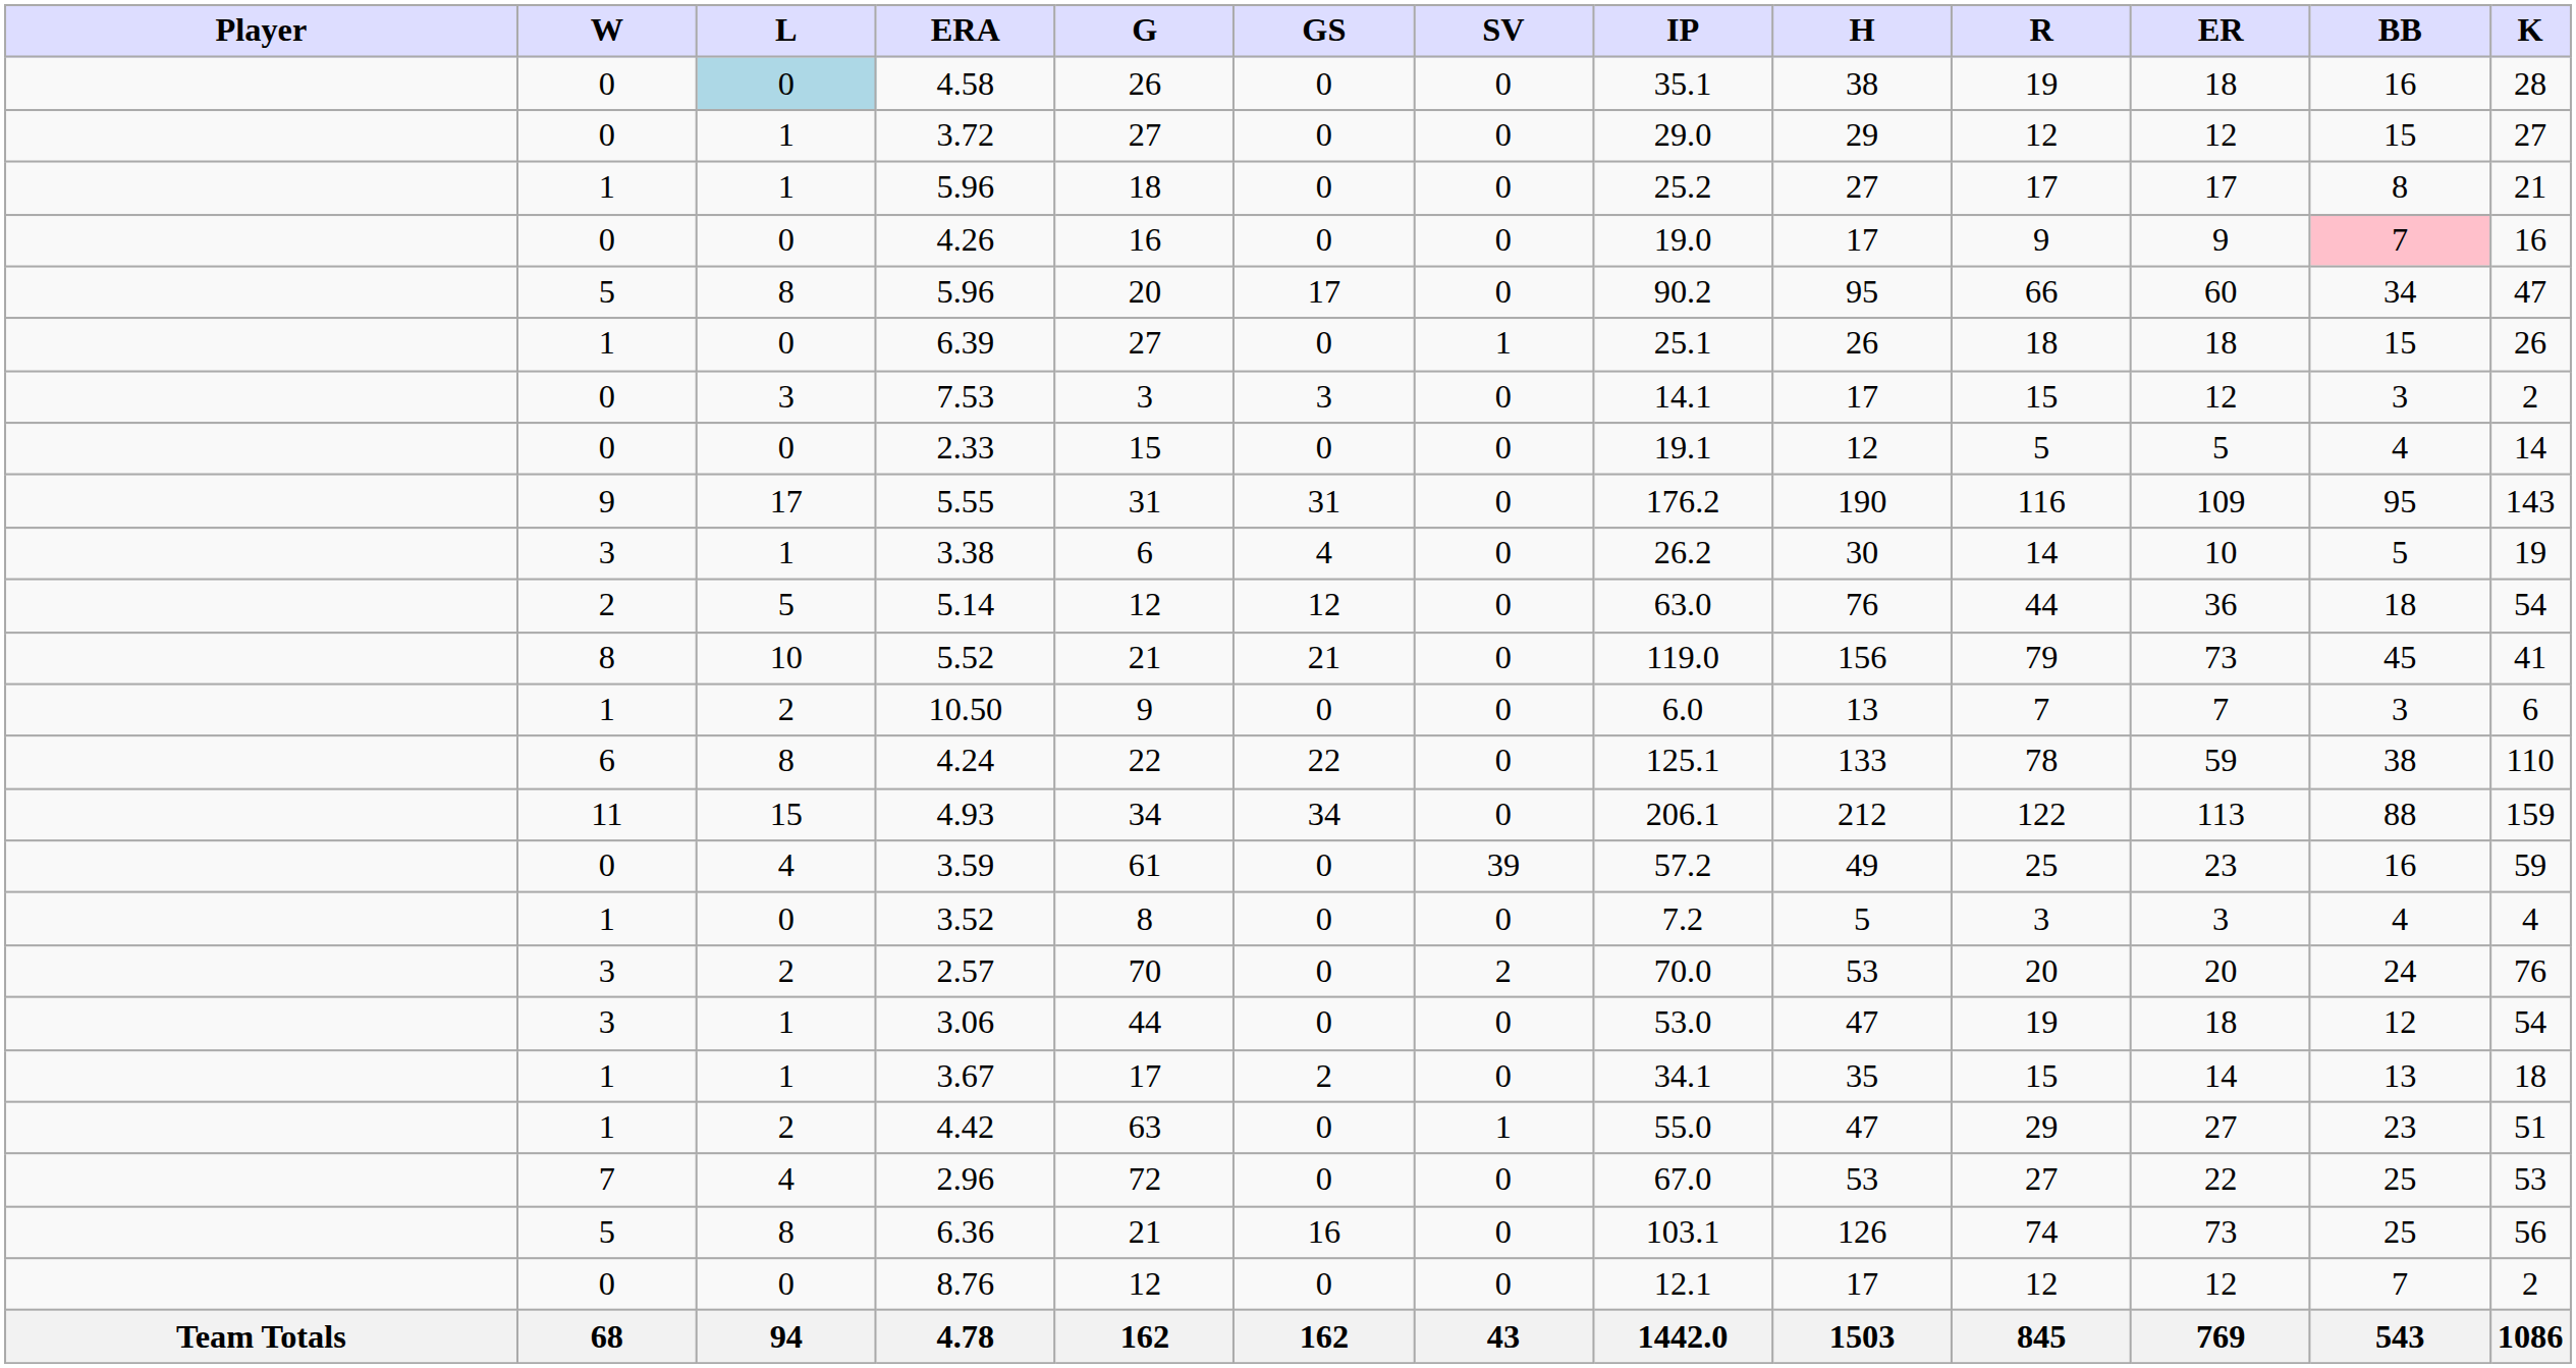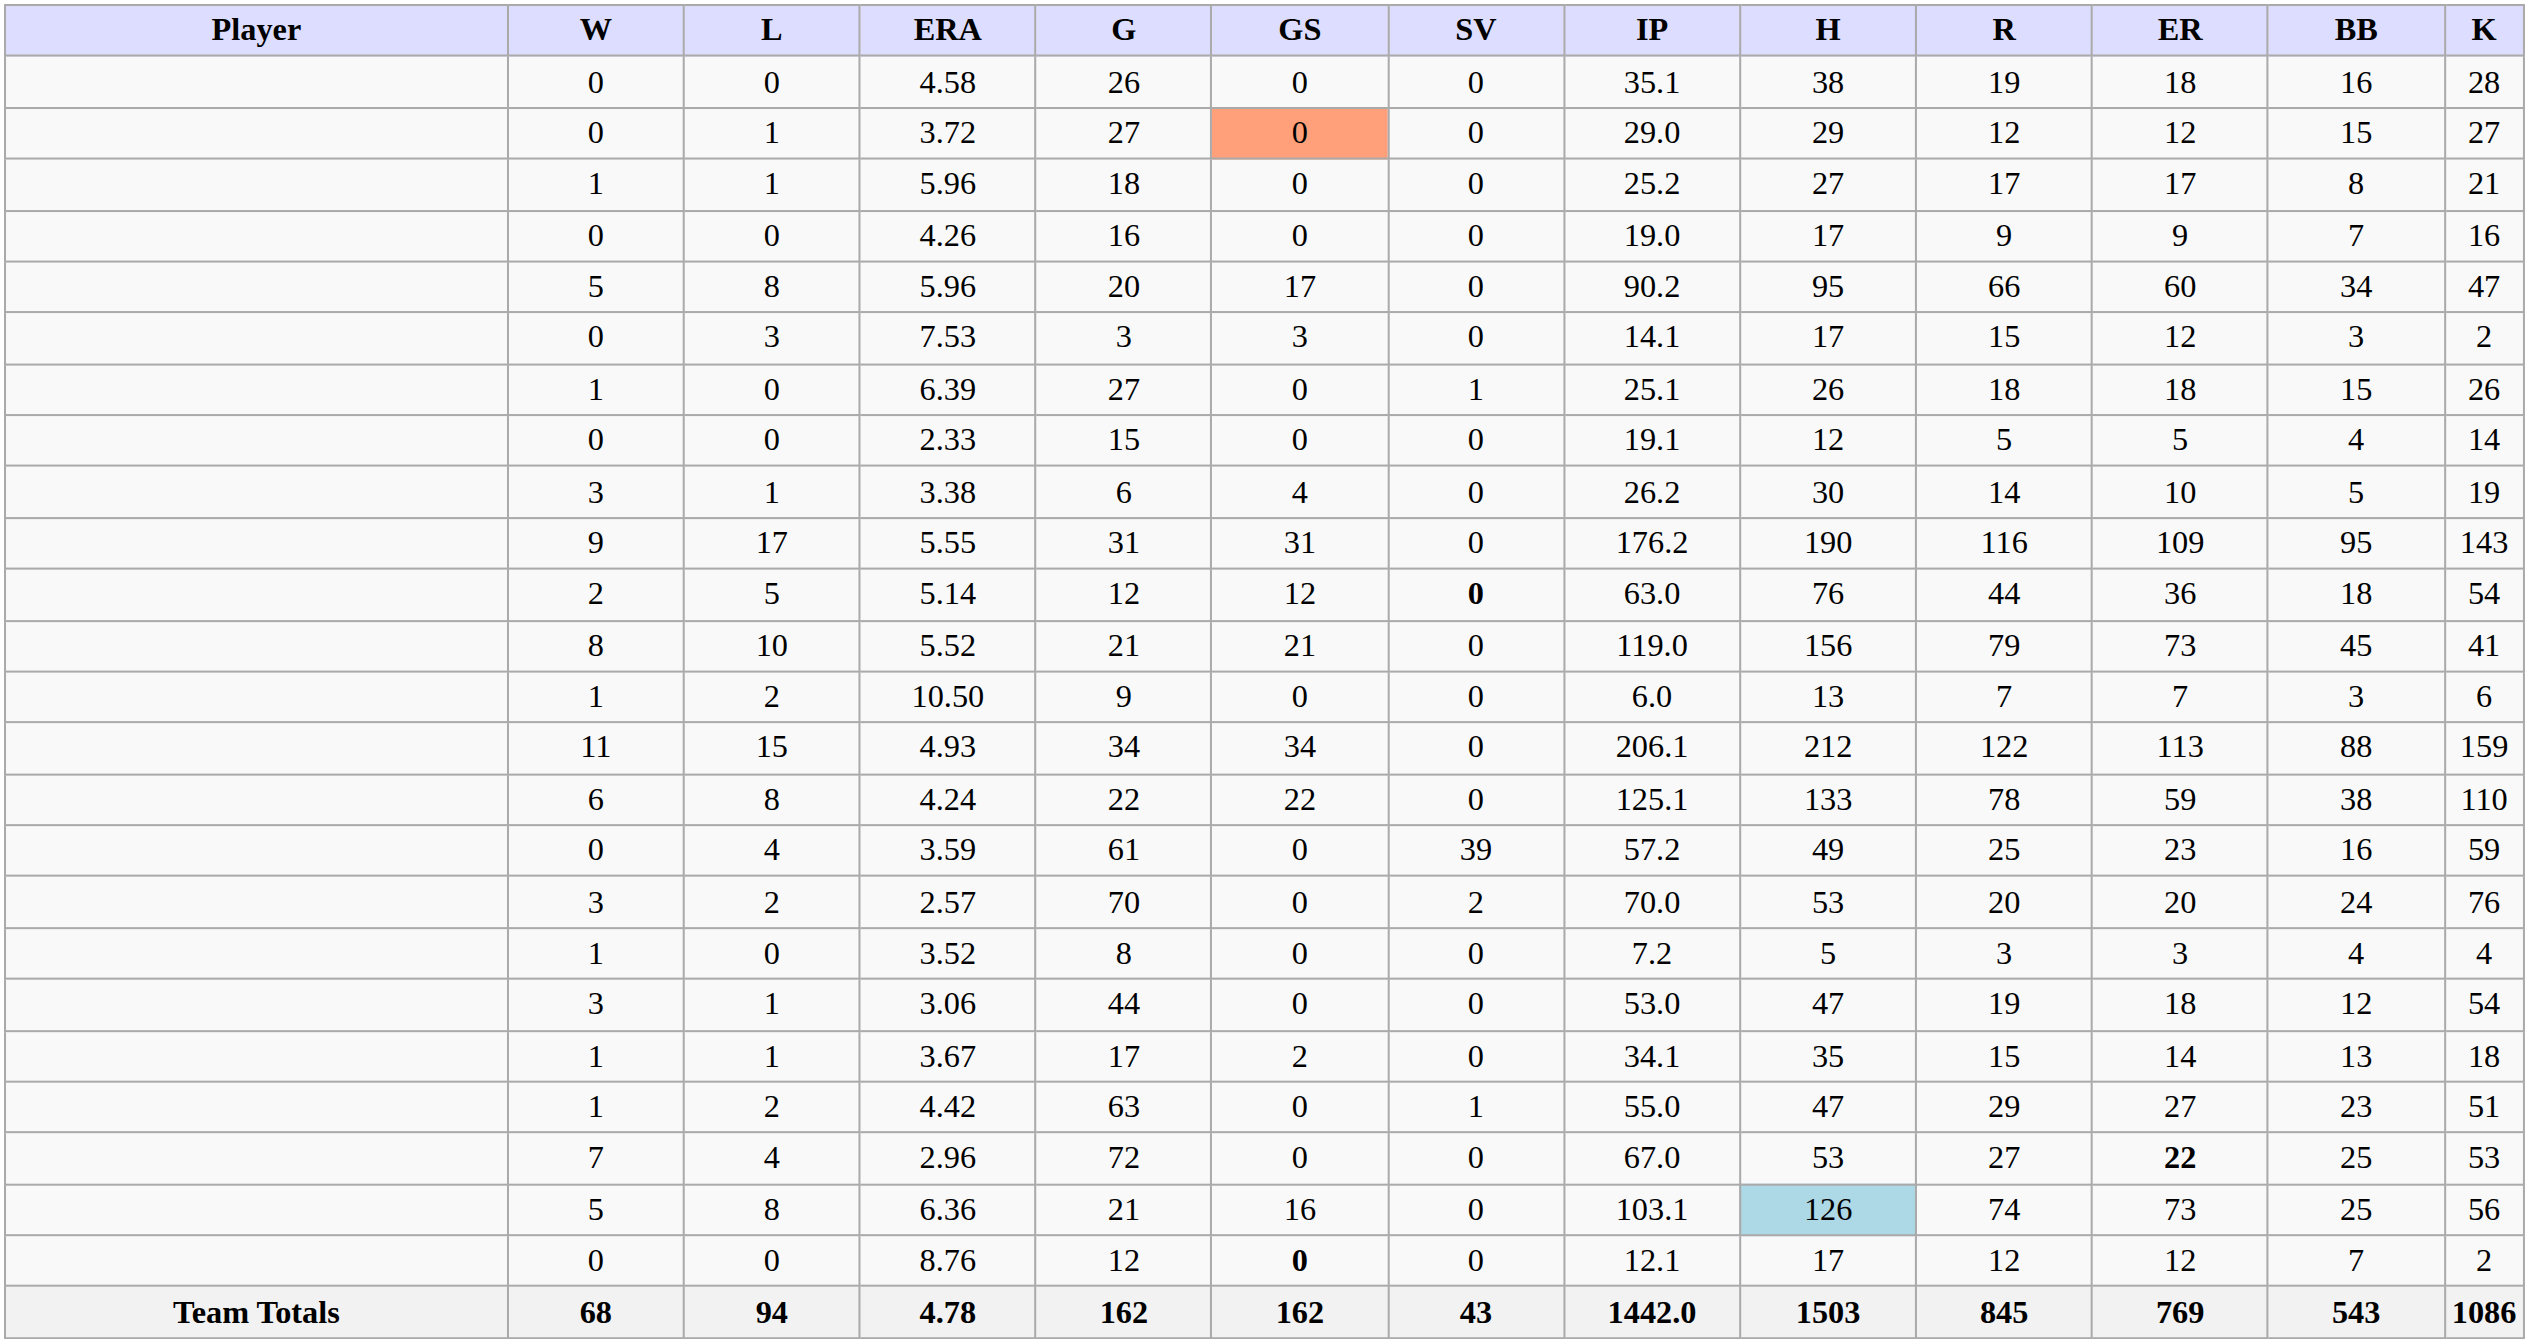 <table class="wikitable" style="text-align:center;">
 <tr>
 <th style="background:#ddf; width:20%;">Player</th>
 <th style="background:#ddf; width:7%;">W</th>
 <th style="background:#ddf; width:7%;">L</th>
 <th style="background:#ddf; width:7%;">ERA</th>
 <th style="background:#ddf; width:7%;">G</th>
 <th style="background:#ddf; width:7%;">GS</th>
 <th style="background:#ddf; width:7%;">SV</th>
 <th style="background:#ddf; width:7%;">IP</th>
 <th style="background:#ddf; width:7%;">H</th>
 <th style="background:#ddf; width:7%;">R</th>
 <th style="background:#ddf; width:7%;">ER</th>
 <th style="background:#ddf; width:7%;">BB</th>
 <th style="background:#ddf; width:7%;">K</th>
 </tr>
 <tr>
 <td align=left></td>
 <td>0</td>
-<td style="background: lightblue;">0</td>
+<td>0</td>
 <td>4.58</td>
 <td>26</td>
 <td>0</td>
 <td>0</td>
 <td>35.1</td>
 <td>38</td>
 <td>19</td>
 <td>18</td>
 <td>16</td>
 <td>28</td>
 </tr>
 <tr>
 <td align=left></td>
 <td>0</td>
 <td>1</td>
 <td>3.72</td>
 <td>27</td>
-<td>0</td>
+<td style="background: lightsalmon;">0</td>
 <td>0</td>
 <td>29.0</td>
 <td>29</td>
 <td>12</td>
 <td>12</td>
 <td>15</td>
 <td>27</td>
 </tr>
 <tr>
 <td align=left></td>
 <td>1</td>
 <td>1</td>
 <td>5.96</td>
 <td>18</td>
 <td>0</td>
 <td>0</td>
 <td>25.2</td>
 <td>27</td>
 <td>17</td>
 <td>17</td>
 <td>8</td>
 <td>21</td>
 </tr>
 <tr>
 <td align=left></td>
 <td>0</td>
 <td>0</td>
 <td>4.26</td>
 <td>16</td>
 <td>0</td>
 <td>0</td>
 <td>19.0</td>
 <td>17</td>
 <td>9</td>
 <td>9</td>
-<td style="background: pink;">7</td>
+<td>7</td>
 <td>16</td>
 </tr>
 <tr>
 <td align=left></td>
 <td>5</td>
 <td>8</td>
 <td>5.96</td>
 <td>20</td>
 <td>17</td>
 <td>0</td>
 <td>90.2</td>
 <td>95</td>
 <td>66</td>
 <td>60</td>
 <td>34</td>
 <td>47</td>
 </tr>
 <tr>
 <td align=left></td>
+<td>0</td>
+<td>3</td>
+<td>7.53</td>
+<td>3</td>
+<td>3</td>
+<td>0</td>
+<td>14.1</td>
+<td>17</td>
+<td>15</td>
+<td>12</td>
+<td>3</td>
+<td>2</td>
+</tr>
+<tr>
+<td align=left></td>
 <td>1</td>
 <td>0</td>
 <td>6.39</td>
 <td>27</td>
 <td>0</td>
 <td>1</td>
 <td>25.1</td>
 <td>26</td>
 <td>18</td>
 <td>18</td>
 <td>15</td>
 <td>26</td>
-</tr>
-<tr>
-<td align=left></td>
-<td>0</td>
-<td>3</td>
-<td>7.53</td>
-<td>3</td>
-<td>3</td>
-<td>0</td>
-<td>14.1</td>
-<td>17</td>
-<td>15</td>
-<td>12</td>
-<td>3</td>
-<td>2</td>
 </tr>
 <tr>
 <td align=left></td>
 <td>0</td>
 <td>0</td>
 <td>2.33</td>
 <td>15</td>
 <td>0</td>
 <td>0</td>
 <td>19.1</td>
 <td>12</td>
 <td>5</td>
 <td>5</td>
 <td>4</td>
 <td>14</td>
 </tr>
 <tr>
 <td align=left></td>
+<td>3</td>
+<td>1</td>
+<td>3.38</td>
+<td>6</td>
+<td>4</td>
+<td>0</td>
+<td>26.2</td>
+<td>30</td>
+<td>14</td>
+<td>10</td>
+<td>5</td>
+<td>19</td>
+</tr>
+<tr>
+<td align=left></td>
 <td>9</td>
 <td>17</td>
 <td>5.55</td>
 <td>31</td>
 <td>31</td>
 <td>0</td>
 <td>176.2</td>
 <td>190</td>
 <td>116</td>
 <td>109</td>
 <td>95</td>
 <td>143</td>
 </tr>
 <tr>
 <td align=left></td>
-<td>3</td>
-<td>1</td>
-<td>3.38</td>
-<td>6</td>
-<td>4</td>
-<td>0</td>
-<td>26.2</td>
-<td>30</td>
-<td>14</td>
-<td>10</td>
-<td>5</td>
-<td>19</td>
-</tr>
-<tr>
-<td align=left></td>
 <td>2</td>
 <td>5</td>
 <td>5.14</td>
 <td>12</td>
 <td>12</td>
-<td>0</td>
+<td><strong>0</strong></td>
 <td>63.0</td>
 <td>76</td>
 <td>44</td>
 <td>36</td>
 <td>18</td>
 <td>54</td>
 </tr>
 <tr>
 <td align=left></td>
 <td>8</td>
 <td>10</td>
 <td>5.52</td>
 <td>21</td>
 <td>21</td>
 <td>0</td>
 <td>119.0</td>
 <td>156</td>
 <td>79</td>
 <td>73</td>
 <td>45</td>
 <td>41</td>
 </tr>
 <tr>
 <td align=left></td>
 <td>1</td>
 <td>2</td>
 <td>10.50</td>
 <td>9</td>
 <td>0</td>
 <td>0</td>
 <td>6.0</td>
 <td>13</td>
 <td>7</td>
 <td>7</td>
 <td>3</td>
 <td>6</td>
 </tr>
 <tr>
 <td align=left></td>
+<td>11</td>
+<td>15</td>
+<td>4.93</td>
+<td>34</td>
+<td>34</td>
+<td>0</td>
+<td>206.1</td>
+<td>212</td>
+<td>122</td>
+<td>113</td>
+<td>88</td>
+<td>159</td>
+</tr>
+<tr>
+<td align=left></td>
 <td>6</td>
 <td>8</td>
 <td>4.24</td>
 <td>22</td>
 <td>22</td>
 <td>0</td>
 <td>125.1</td>
 <td>133</td>
 <td>78</td>
 <td>59</td>
 <td>38</td>
 <td>110</td>
-</tr>
-<tr>
-<td align=left></td>
-<td>11</td>
-<td>15</td>
-<td>4.93</td>
-<td>34</td>
-<td>34</td>
-<td>0</td>
-<td>206.1</td>
-<td>212</td>
-<td>122</td>
-<td>113</td>
-<td>88</td>
-<td>159</td>
 </tr>
 <tr>
 <td align=left></td>
 <td>0</td>
 <td>4</td>
 <td>3.59</td>
 <td>61</td>
 <td>0</td>
 <td>39</td>
 <td>57.2</td>
 <td>49</td>
 <td>25</td>
 <td>23</td>
 <td>16</td>
 <td>59</td>
 </tr>
 <tr>
 <td align=left></td>
+<td>3</td>
+<td>2</td>
+<td>2.57</td>
+<td>70</td>
+<td>0</td>
+<td>2</td>
+<td>70.0</td>
+<td>53</td>
+<td>20</td>
+<td>20</td>
+<td>24</td>
+<td>76</td>
+</tr>
+<tr>
+<td align=left></td>
 <td>1</td>
 <td>0</td>
 <td>3.52</td>
 <td>8</td>
 <td>0</td>
 <td>0</td>
 <td>7.2</td>
 <td>5</td>
 <td>3</td>
 <td>3</td>
 <td>4</td>
 <td>4</td>
-</tr>
-<tr>
-<td align=left></td>
-<td>3</td>
-<td>2</td>
-<td>2.57</td>
-<td>70</td>
-<td>0</td>
-<td>2</td>
-<td>70.0</td>
-<td>53</td>
-<td>20</td>
-<td>20</td>
-<td>24</td>
-<td>76</td>
 </tr>
 <tr>
 <td align=left></td>
 <td>3</td>
 <td>1</td>
 <td>3.06</td>
 <td>44</td>
 <td>0</td>
 <td>0</td>
 <td>53.0</td>
 <td>47</td>
 <td>19</td>
 <td>18</td>
 <td>12</td>
 <td>54</td>
 </tr>
 <tr>
 <td align=left></td>
 <td>1</td>
 <td>1</td>
 <td>3.67</td>
 <td>17</td>
 <td>2</td>
 <td>0</td>
 <td>34.1</td>
 <td>35</td>
 <td>15</td>
 <td>14</td>
 <td>13</td>
 <td>18</td>
 </tr>
 <tr>
 <td align=left></td>
 <td>1</td>
 <td>2</td>
 <td>4.42</td>
 <td>63</td>
 <td>0</td>
 <td>1</td>
 <td>55.0</td>
 <td>47</td>
 <td>29</td>
 <td>27</td>
 <td>23</td>
 <td>51</td>
 </tr>
 <tr>
 <td align=left></td>
 <td>7</td>
 <td>4</td>
 <td>2.96</td>
 <td>72</td>
 <td>0</td>
 <td>0</td>
 <td>67.0</td>
 <td>53</td>
 <td>27</td>
-<td>22</td>
+<td><strong>22</strong></td>
 <td>25</td>
 <td>53</td>
 </tr>
 <tr>
 <td align=left></td>
 <td>5</td>
 <td>8</td>
 <td>6.36</td>
 <td>21</td>
 <td>16</td>
 <td>0</td>
 <td>103.1</td>
-<td>126</td>
+<td style="background: lightblue;">126</td>
 <td>74</td>
 <td>73</td>
 <td>25</td>
 <td>56</td>
 </tr>
 <tr>
 <td align=left></td>
 <td>0</td>
 <td>0</td>
 <td>8.76</td>
 <td>12</td>
-<td>0</td>
+<td><strong>0</strong></td>
 <td>0</td>
 <td>12.1</td>
 <td>17</td>
 <td>12</td>
 <td>12</td>
 <td>7</td>
 <td>2</td>
 </tr>
 <tr class="sortbottom">
 <th>Team Totals</th>
 <th>68</th>
 <th>94</th>
 <th>4.78</th>
 <th>162</th>
 <th>162</th>
 <th>43</th>
 <th>1442.0</th>
 <th>1503</th>
 <th>845</th>
 <th>769</th>
 <th>543</th>
 <th>1086</th>
 </tr>
 </table>
